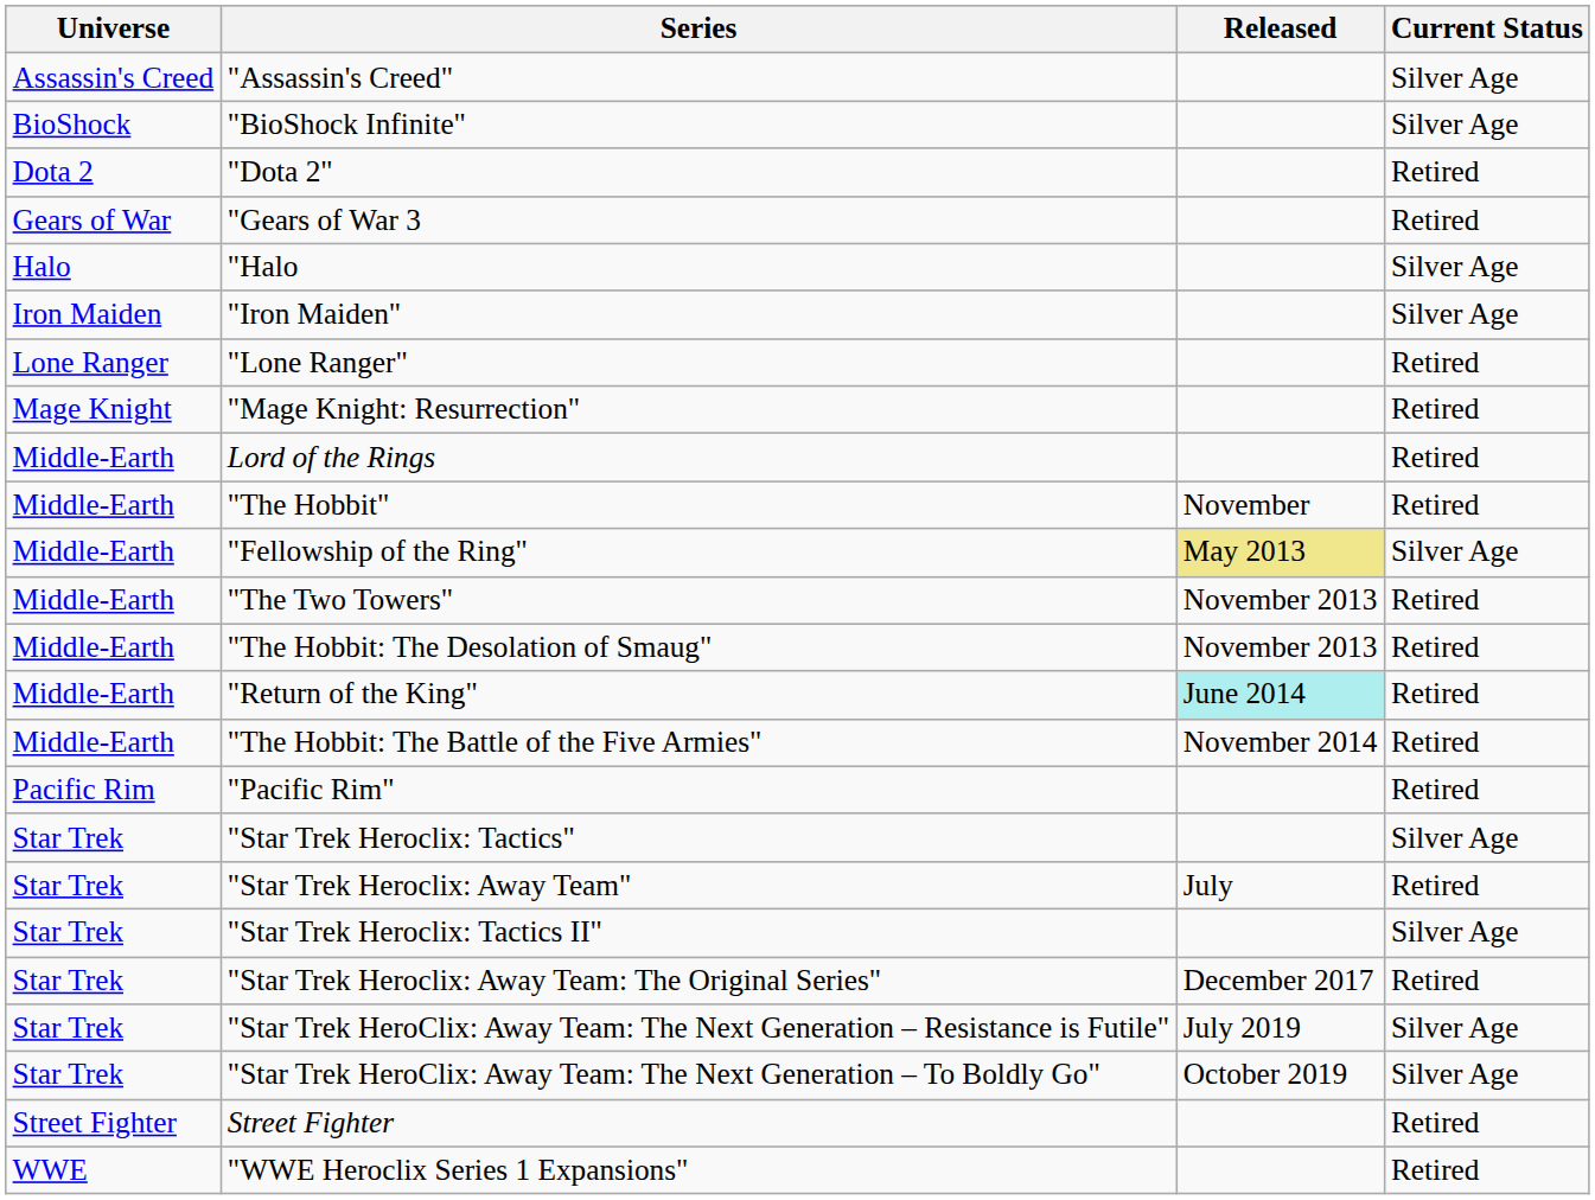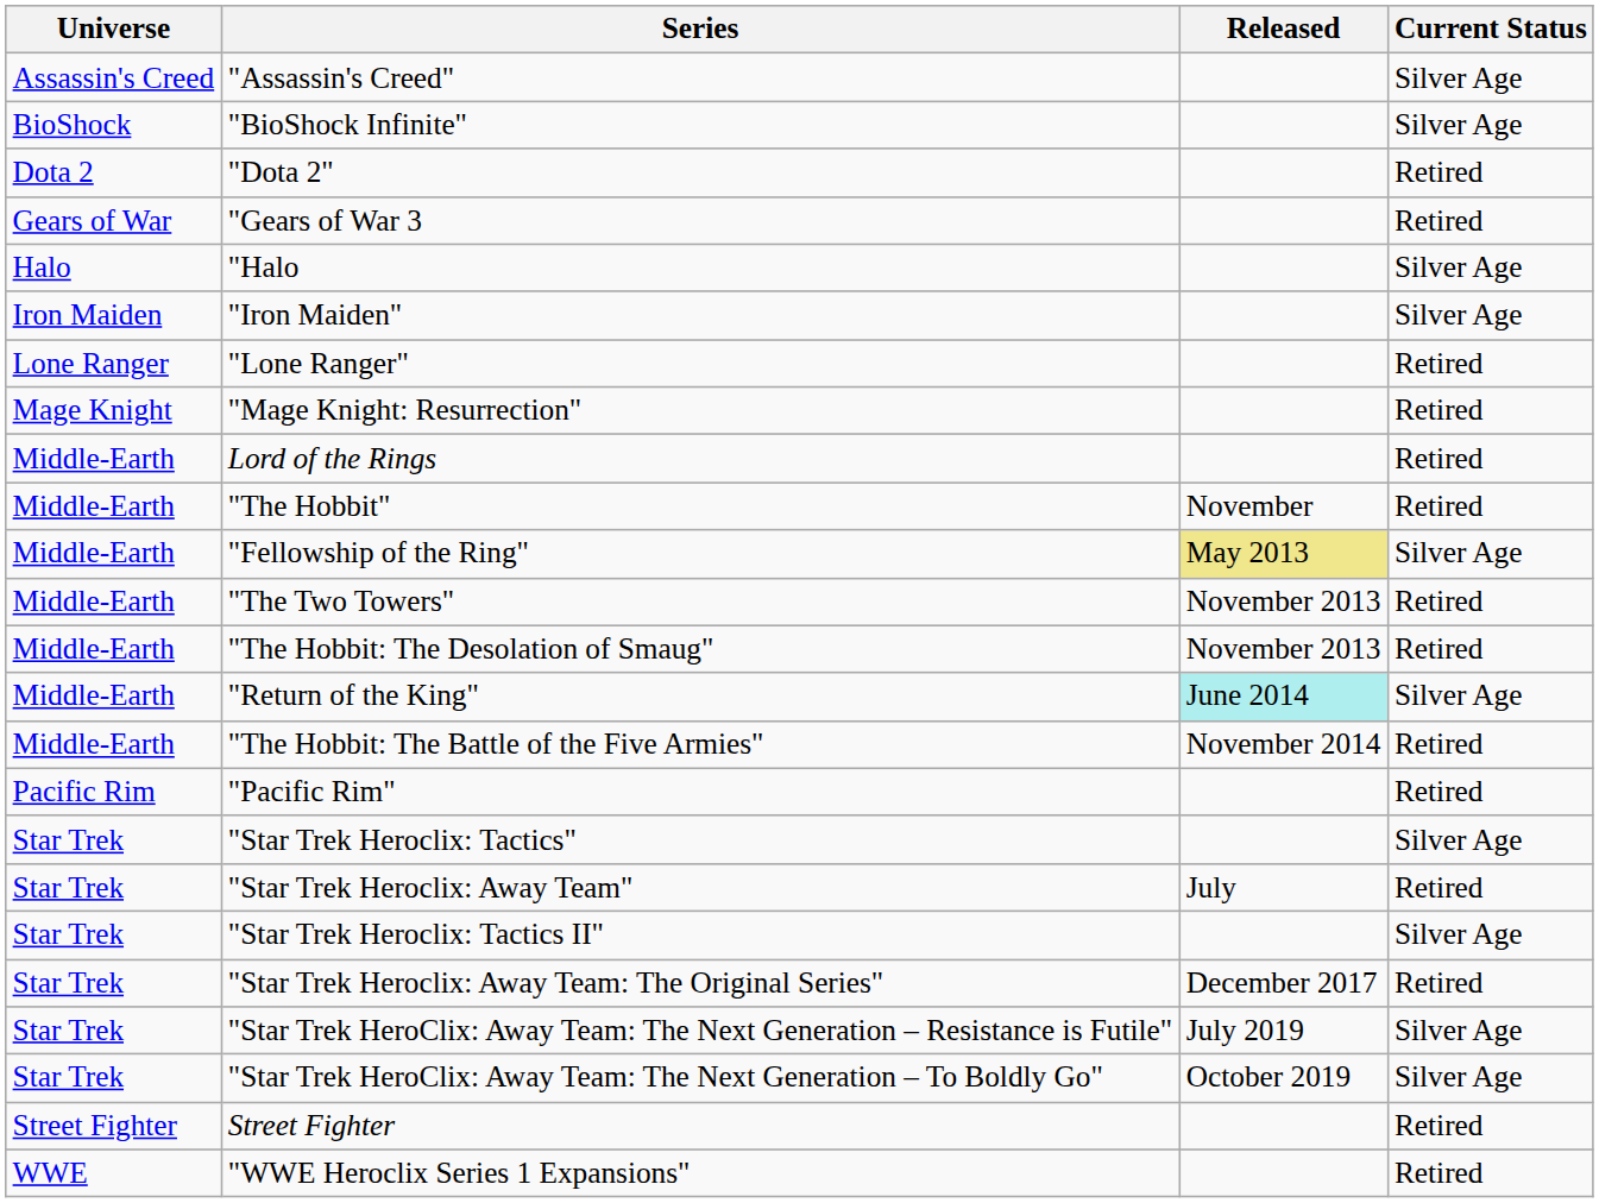 <table class="wikitable sortable" style="text-align:left;">
 <tr>
 <th>Universe</th>
 <th>Series</th>
 <th>Released</th>
 <th>Current Status</th>
 </tr>
 <tr>
 <td><a href='#'>Assassin's Creed</a></td>
 <td>"Assassin's Creed"</td>
 <td></td>
 <td>Silver Age</td>
 </tr>
 <tr>
 <td><a href='#'>BioShock</a></td>
 <td>"BioShock Infinite"</td>
 <td></td>
 <td>Silver Age</td>
 </tr>
 <tr>
 <td><a href='#'>Dota 2</a></td>
 <td>"Dota 2"</td>
 <td></td>
 <td>Retired</td>
 </tr>
 <tr>
 <td><a href='#'>Gears of War</a></td>
 <td>"Gears of War 3</td>
 <td></td>
 <td>Retired</td>
 </tr>
 <tr>
 <td><a href='#'>Halo</a></td>
 <td>"Halo</td>
 <td></td>
 <td>Silver Age</td>
 </tr>
 <tr>
 <td><a href='#'>Iron Maiden</a></td>
 <td>"Iron Maiden"</td>
 <td></td>
 <td>Silver Age</td>
 </tr>
 <tr>
 <td><a href='#'>Lone Ranger</a></td>
 <td>"Lone Ranger"</td>
 <td></td>
 <td>Retired</td>
 </tr>
 <tr>
 <td><a href='#'>Mage Knight</a></td>
 <td>"Mage Knight: Resurrection"</td>
 <td></td>
 <td>Retired</td>
 </tr>
 <tr>
 <td><a href='#'>Middle-Earth</a></td>
 <td><em>Lord of the Rings</em></td>
 <td></td>
 <td>Retired</td>
 </tr>
 <tr>
 <td><a href='#'>Middle-Earth</a></td>
 <td>"The Hobbit"</td>
 <td>November </td>
 <td>Retired</td>
 </tr>
 <tr>
 <td><a href='#'>Middle-Earth</a></td>
 <td>"Fellowship of the Ring"</td>
 <td style="background: khaki;">May 2013</td>
 <td>Silver Age</td>
 </tr>
 <tr>
 <td><a href='#'>Middle-Earth</a></td>
 <td>"The Two Towers"</td>
 <td>November 2013</td>
 <td>Retired</td>
 </tr>
 <tr>
 <td><a href='#'>Middle-Earth</a></td>
 <td>"The Hobbit: The Desolation of Smaug"</td>
 <td>November 2013</td>
 <td>Retired</td>
 </tr>
 <tr>
 <td><a href='#'>Middle-Earth</a></td>
 <td>"Return of the King"</td>
 <td style="background: paleturquoise;">June 2014</td>
-<td>Retired</td>
+<td>Silver Age</td>
 </tr>
 <tr>
 <td><a href='#'>Middle-Earth</a></td>
 <td>"The Hobbit: The Battle of the Five Armies"</td>
 <td>November 2014</td>
 <td>Retired</td>
 </tr>
 <tr>
 <td><a href='#'>Pacific Rim</a></td>
 <td>"Pacific Rim"</td>
 <td></td>
 <td>Retired</td>
 </tr>
 <tr>
 <td><a href='#'>Star Trek</a></td>
 <td>"Star Trek Heroclix: Tactics"</td>
 <td></td>
 <td>Silver Age</td>
 </tr>
 <tr>
 <td><a href='#'>Star Trek</a></td>
 <td>"Star Trek Heroclix: Away Team"</td>
 <td>July </td>
 <td>Retired</td>
 </tr>
 <tr>
 <td><a href='#'>Star Trek</a></td>
 <td>"Star Trek Heroclix: Tactics II"</td>
 <td></td>
 <td>Silver Age</td>
 </tr>
 <tr>
 <td><a href='#'>Star Trek</a></td>
 <td>"Star Trek Heroclix: Away Team: The Original Series"</td>
 <td>December 2017</td>
 <td>Retired</td>
 </tr>
 <tr>
 <td><a href='#'>Star Trek</a></td>
 <td>"Star Trek HeroClix: Away Team: The Next Generation – Resistance is Futile"</td>
 <td>July 2019</td>
 <td>Silver Age</td>
 </tr>
 <tr>
 <td><a href='#'>Star Trek</a></td>
 <td>"Star Trek HeroClix: Away Team: The Next Generation – To Boldly Go"</td>
 <td>October 2019</td>
 <td>Silver Age</td>
 </tr>
 <tr>
 <td><a href='#'>Street Fighter</a></td>
 <td><em>Street Fighter</em></td>
 <td></td>
 <td>Retired</td>
 </tr>
 <tr>
 <td><a href='#'>WWE</a></td>
 <td>"WWE Heroclix Series 1 Expansions"</td>
 <td></td>
 <td>Retired</td>
 </tr>
 </table>
